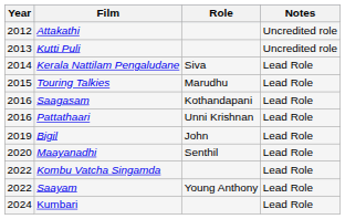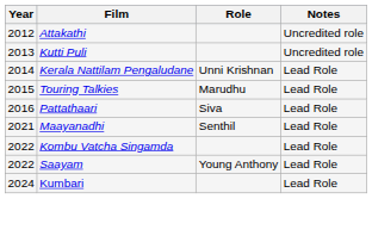 <table class="wikitable sortable" style="background:#f5f5f5;">
 <tr style="background:#B0C4DE;">
 <th>Year</th>
 <th>Film</th>
 <th>Role</th>
 <th class=unsortable>Notes</th>
 </tr>
 <tr>
 <td>2012</td>
 <td><em><a href='#'>Attakathi</a></em></td>
 <td></td>
 <td>Uncredited role</td>
 </tr>
 <tr>
 <td>2013</td>
 <td><em><a href='#'>Kutti Puli</a></em></td>
 <td></td>
 <td>Uncredited role</td>
 </tr>
 <tr>
 <td>2014</td>
 <td><em><a href='#'>Kerala Nattilam Pengaludane</a></em></td>
-<td>Siva</td>
+<td>Unni Krishnan</td>
 <td>Lead Role</td>
 </tr>
 <tr>
 <td>2015</td>
 <td><em><a href='#'>Touring Talkies</a></em></td>
 <td>Marudhu</td>
 <td>Lead Role</td>
 </tr>
 <tr>
 <td>2016</td>
-<td><em><a href='#'>Saagasam</a></em></td>
-<td>Kothandapani</td>
+<td><em><a href='#'>Pattathaari</a></em></td>
+<td>Siva</td>
 <td>Lead Role</td>
 </tr>
 <tr>
-<td>2016</td>
-<td><em><a href='#'>Pattathaari</a></em></td>
-<td>Unni Krishnan</td>
-<td>Lead Role</td>
-</tr>
-<tr>
-<td>2019</td>
-<td><em><a href='#'>Bigil</a></em></td>
-<td>John</td>
-<td>Lead Role</td>
-</tr>
-<tr>
-<td>2020</td>
+<td>2021</td>
 <td><em><a href='#'>Maayanadhi</a></em></td>
 <td>Senthil</td>
 <td>Lead Role</td>
 </tr>
 <tr>
 <td>2022</td>
 <td><em><a href='#'>Kombu Vatcha Singamda</a></em></td>
 <td></td>
 <td>Lead Role</td>
 </tr>
 <tr>
 <td>2022</td>
 <td><em><a href='#'>Saayam</a></em></td>
 <td>Young Anthony</td>
 <td>Lead Role</td>
 </tr>
 <tr>
 <td>2024</td>
 <td><a href='#'>Kumbari</a></td>
 <td></td>
 <td>Lead Role</td>
 </tr>
 </table>
